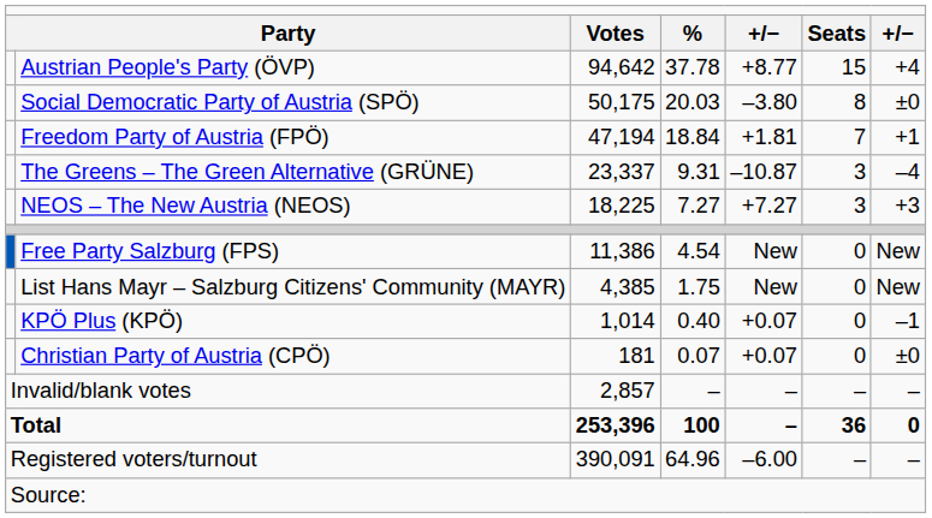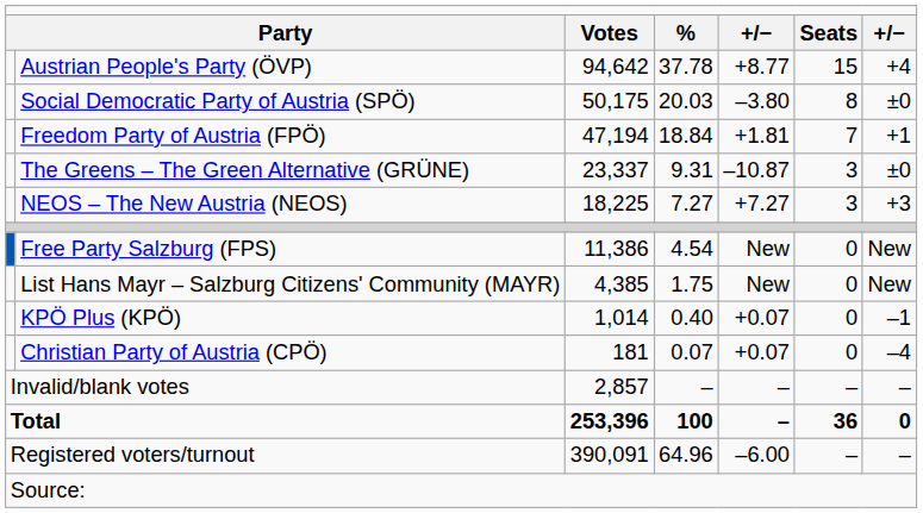 <table class=wikitable style=text-align:right>
 <tr>
 <td align=center colspan=7></td>
 </tr>
 <tr>
 <th colspan=2>Party</th>
 <th>Votes</th>
 <th>%</th>
 <th>+/−</th>
 <th>Seats</th>
 <th>+/−</th>
 </tr>
 <tr>
 <td bgcolor=></td>
 <td align=left><a href='#'>Austrian People's Party</a> (ÖVP)</td>
 <td>94,642</td>
 <td>37.78</td>
 <td>+8.77</td>
 <td>15</td>
 <td>+4</td>
 </tr>
 <tr>
 <td bgcolor=></td>
 <td align=left><a href='#'>Social Democratic Party of Austria</a> (SPÖ)</td>
 <td>50,175</td>
 <td>20.03</td>
 <td>–3.80</td>
 <td>8</td>
 <td>±0</td>
 </tr>
 <tr>
 <td bgcolor=></td>
 <td align=left><a href='#'>Freedom Party of Austria</a> (FPÖ)</td>
 <td>47,194</td>
 <td>18.84</td>
 <td>+1.81</td>
 <td>7</td>
 <td>+1</td>
 </tr>
 <tr>
 <td bgcolor=></td>
 <td align=left><a href='#'>The Greens – The Green Alternative</a> (GRÜNE)</td>
 <td>23,337</td>
 <td>9.31</td>
 <td>–10.87</td>
 <td>3</td>
-<td>–4</td>
+<td>±0</td>
 </tr>
 <tr>
 <td bgcolor=></td>
 <td align=left><a href='#'>NEOS – The New Austria</a> (NEOS)</td>
 <td>18,225</td>
 <td>7.27</td>
 <td>+7.27</td>
 <td>3</td>
 <td>+3</td>
 </tr>
 <tr>
 <td colspan=7 bgcolor=lightgrey></td>
 </tr>
 <tr>
 <td bgcolor=#0057B5></td>
 <td align=left><a href='#'>Free Party Salzburg</a> (FPS)</td>
 <td>11,386</td>
 <td>4.54</td>
 <td>New</td>
 <td>0</td>
 <td>New</td>
 </tr>
 <tr>
 <td></td>
 <td align=left>List Hans Mayr – Salzburg Citizens' Community (MAYR)</td>
 <td>4,385</td>
 <td>1.75</td>
 <td>New</td>
 <td>0</td>
 <td>New</td>
 </tr>
 <tr>
 <td bgcolor=></td>
 <td align=left><a href='#'>KPÖ Plus</a> (KPÖ)</td>
 <td>1,014</td>
 <td>0.40</td>
 <td>+0.07</td>
 <td>0</td>
 <td>–1</td>
 </tr>
 <tr>
 <td bgcolor=></td>
 <td align=left><a href='#'>Christian Party of Austria</a> (CPÖ)</td>
 <td>181</td>
 <td>0.07</td>
 <td>+0.07</td>
 <td>0</td>
-<td>±0</td>
+<td>–4</td>
 </tr>
 <tr>
 <td colspan=2 align=left>Invalid/blank votes</td>
 <td>2,857</td>
 <td>–</td>
 <td>–</td>
 <td>–</td>
 <td>–</td>
 </tr>
 <tr>
 <td colspan=2 align=left><strong>Total</strong></td>
 <td><strong>253,396</strong></td>
 <td><strong>100</strong></td>
 <td><strong>–</strong></td>
 <td><strong>36</strong></td>
 <td><strong>0</strong></td>
 </tr>
 <tr>
 <td align=left colspan=2>Registered voters/turnout</td>
 <td>390,091</td>
 <td>64.96</td>
 <td>–6.00</td>
 <td>–</td>
 <td>–</td>
 </tr>
 <tr>
 <td align=left colspan=7>Source: </td>
 </tr>
 </table>
